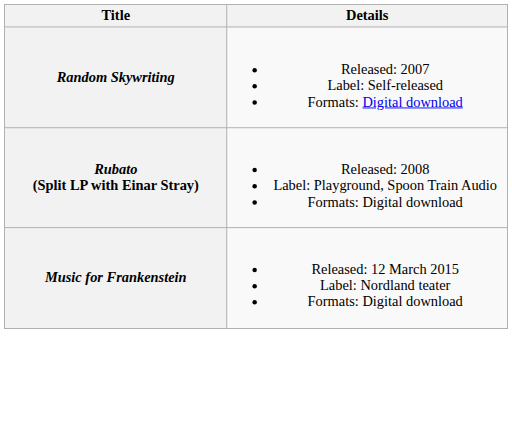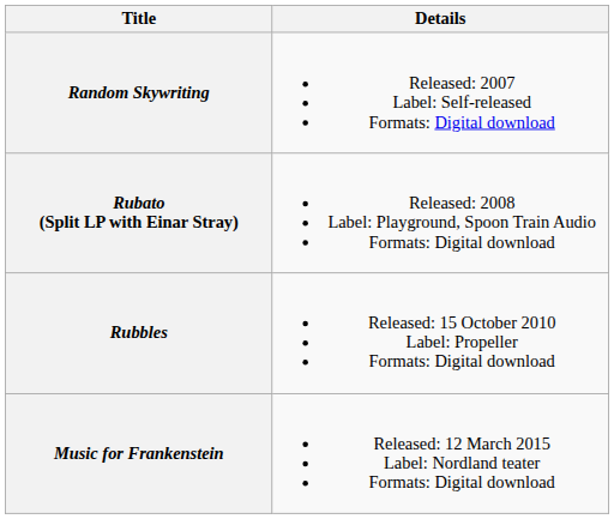 <table class="wikitable plainrowheaders" style="text-align:center;">
 <tr>
 <th scope="col" style="width:15em;">Title</th>
 <th scope="col" style="width:19em;">Details</th>
 </tr>
 <tr>
 <th scope="row"><em>Random Skywriting</em></th>
 <td><br><ul><li>Released: 2007</li><li>Label: Self-released</li><li>Formats: <a href='#'>Digital download</a></li></ul></td>
 </tr>
 <tr>
 <th scope="row"><em>Rubato</em><br><span>(Split LP with Einar Stray)</span></th>
 <td><br><ul><li>Released: 2008</li><li>Label: Playground, Spoon Train Audio</li><li>Formats: Digital download</li></ul></td>
 </tr>
 <tr>
+<th scope="row"><em>Rubbles</em></th>
+<td><br><ul><li>Released: 15 October 2010</li><li>Label: Propeller</li><li>Formats: Digital download</li></ul></td>
+</tr>
+<tr>
 <th scope="row"><em>Music for Frankenstein</em></th>
 <td><br><ul><li>Released: 12 March 2015</li><li>Label: Nordland teater</li><li>Formats: Digital download</li></ul></td>
 </tr>
 </table>
